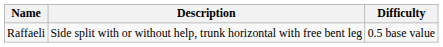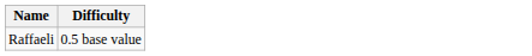 <table class="wikitable">
 <tr>
 <th>Name</th>
-<th>Description</th>
 <th>Difficulty</th>
 </tr>
 <tr>
 <td>Raffaeli</td>
-<td>Side split with or without help, trunk horizontal with free bent leg</td>
 <td>0.5 base value</td>
 </tr>
 </table>
